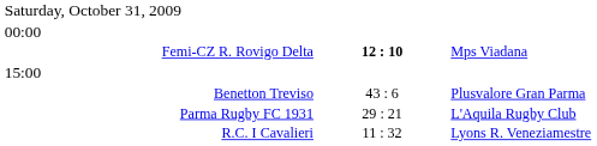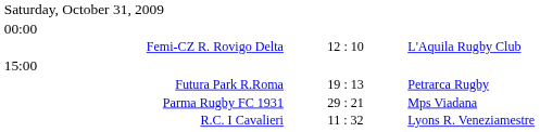 <table style="width:70%;" cellspacing="1">
 <tr>
 <th width=35%></th>
 <th width=15%></th>
 <th></th>
 </tr>
 <tr>
 <td>Saturday, October 31, 2009</td>
 </tr>
 <tr>
 <td>00:00</td>
 </tr>
 <tr style=font-size:90%>
 <td align=right><a href='#'>Femi-CZ R. Rovigo Delta</a></td>
-<td align=center><strong>12 : 10</strong></td>
-<td><a href='#'>Mps Viadana</a></td>
+<td align=center>12 : 10</td>
+<td><a href='#'>L'Aquila Rugby Club</a></td>
 </tr>
 <tr>
 <td>15:00</td>
 </tr>
 <tr style=font-size:90%>
-<td align=right><a href='#'>Benetton Treviso</a></td>
-<td align=center>43 : 6</td>
-<td><a href='#'>Plusvalore Gran Parma</a></td>
+<td align=right><a href='#'>Futura Park R.Roma</a></td>
+<td align=center>19 : 13</td>
+<td><a href='#'>Petrarca Rugby</a></td>
 </tr>
 <tr style=font-size:90%>
 <td align=right><a href='#'>Parma Rugby FC 1931</a></td>
 <td align=center>29 : 21</td>
-<td><a href='#'>L'Aquila Rugby Club</a></td>
+<td><a href='#'>Mps Viadana</a></td>
 </tr>
 <tr style=font-size:90%>
 <td align=right><a href='#'>R.C. I Cavalieri</a></td>
 <td align=center>11 : 32</td>
 <td><a href='#'>Lyons R. Veneziamestre</a></td>
 </tr>
 </table>
